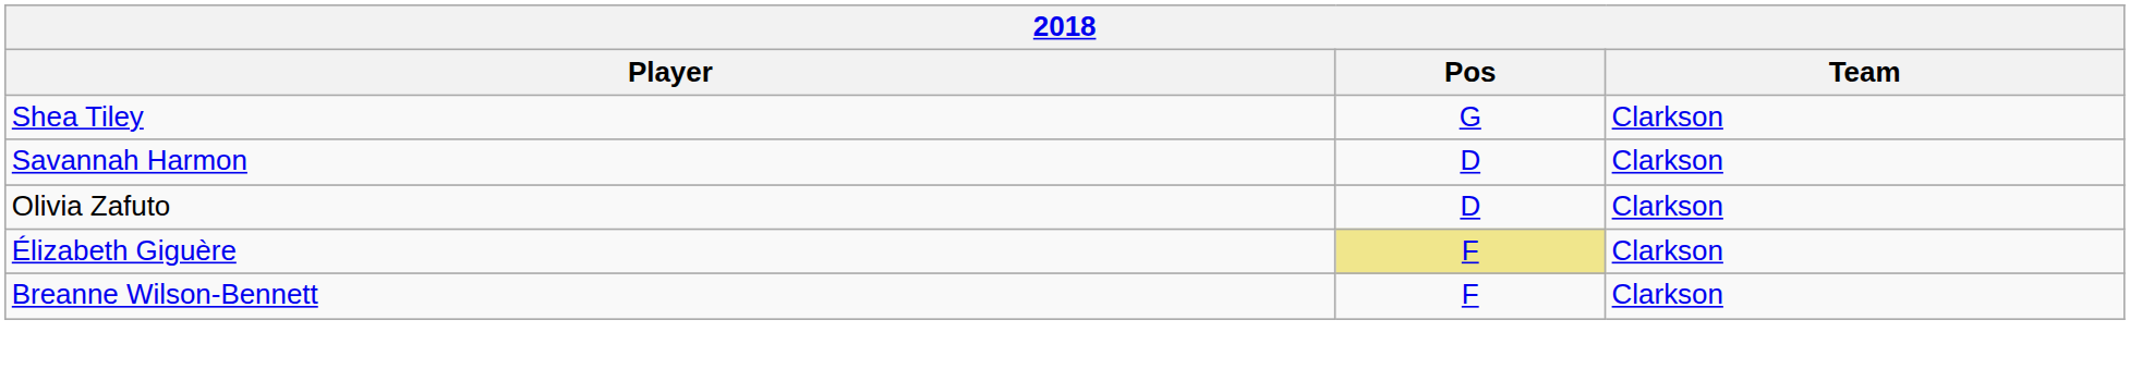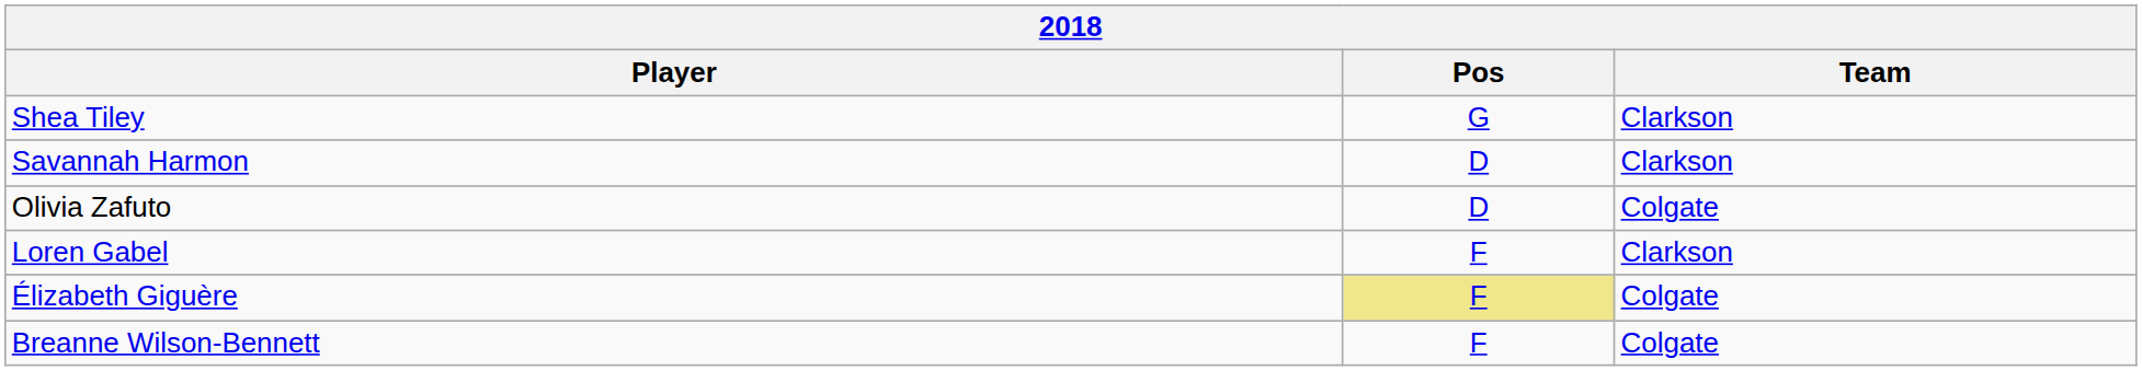 <table class="wikitable" width=95%>
 <tr>
 <th colspan=3><a href='#'>2018</a></th>
 </tr>
 <tr>
 <th>Player</th>
 <th>Pos</th>
 <th>Team</th>
 </tr>
 <tr>
 <td><a href='#'>Shea Tiley</a></td>
 <td style="text-align:center;"><a href='#'>G</a></td>
 <td><a href='#'>Clarkson</a></td>
 </tr>
 <tr>
 <td><a href='#'>Savannah Harmon</a></td>
 <td style="text-align:center;"><a href='#'>D</a></td>
 <td><a href='#'>Clarkson</a></td>
 </tr>
 <tr>
 <td>Olivia Zafuto</td>
 <td style="text-align:center;"><a href='#'>D</a></td>
+<td><a href='#'>Colgate</a></td>
+</tr>
+<tr>
+<td><a href='#'>Loren Gabel</a></td>
+<td style="text-align:center;"><a href='#'>F</a></td>
 <td><a href='#'>Clarkson</a></td>
 </tr>
 <tr>
 <td><a href='#'>Élizabeth Giguère</a></td>
 <td style="background: khaki; text-align:center;"><a href='#'>F</a></td>
-<td><a href='#'>Clarkson</a></td>
+<td><a href='#'>Colgate</a></td>
 </tr>
 <tr>
 <td><a href='#'>Breanne Wilson-Bennett</a></td>
 <td style="text-align:center;"><a href='#'>F</a></td>
-<td><a href='#'>Clarkson</a></td>
+<td><a href='#'>Colgate</a></td>
 </tr>
 </table>
